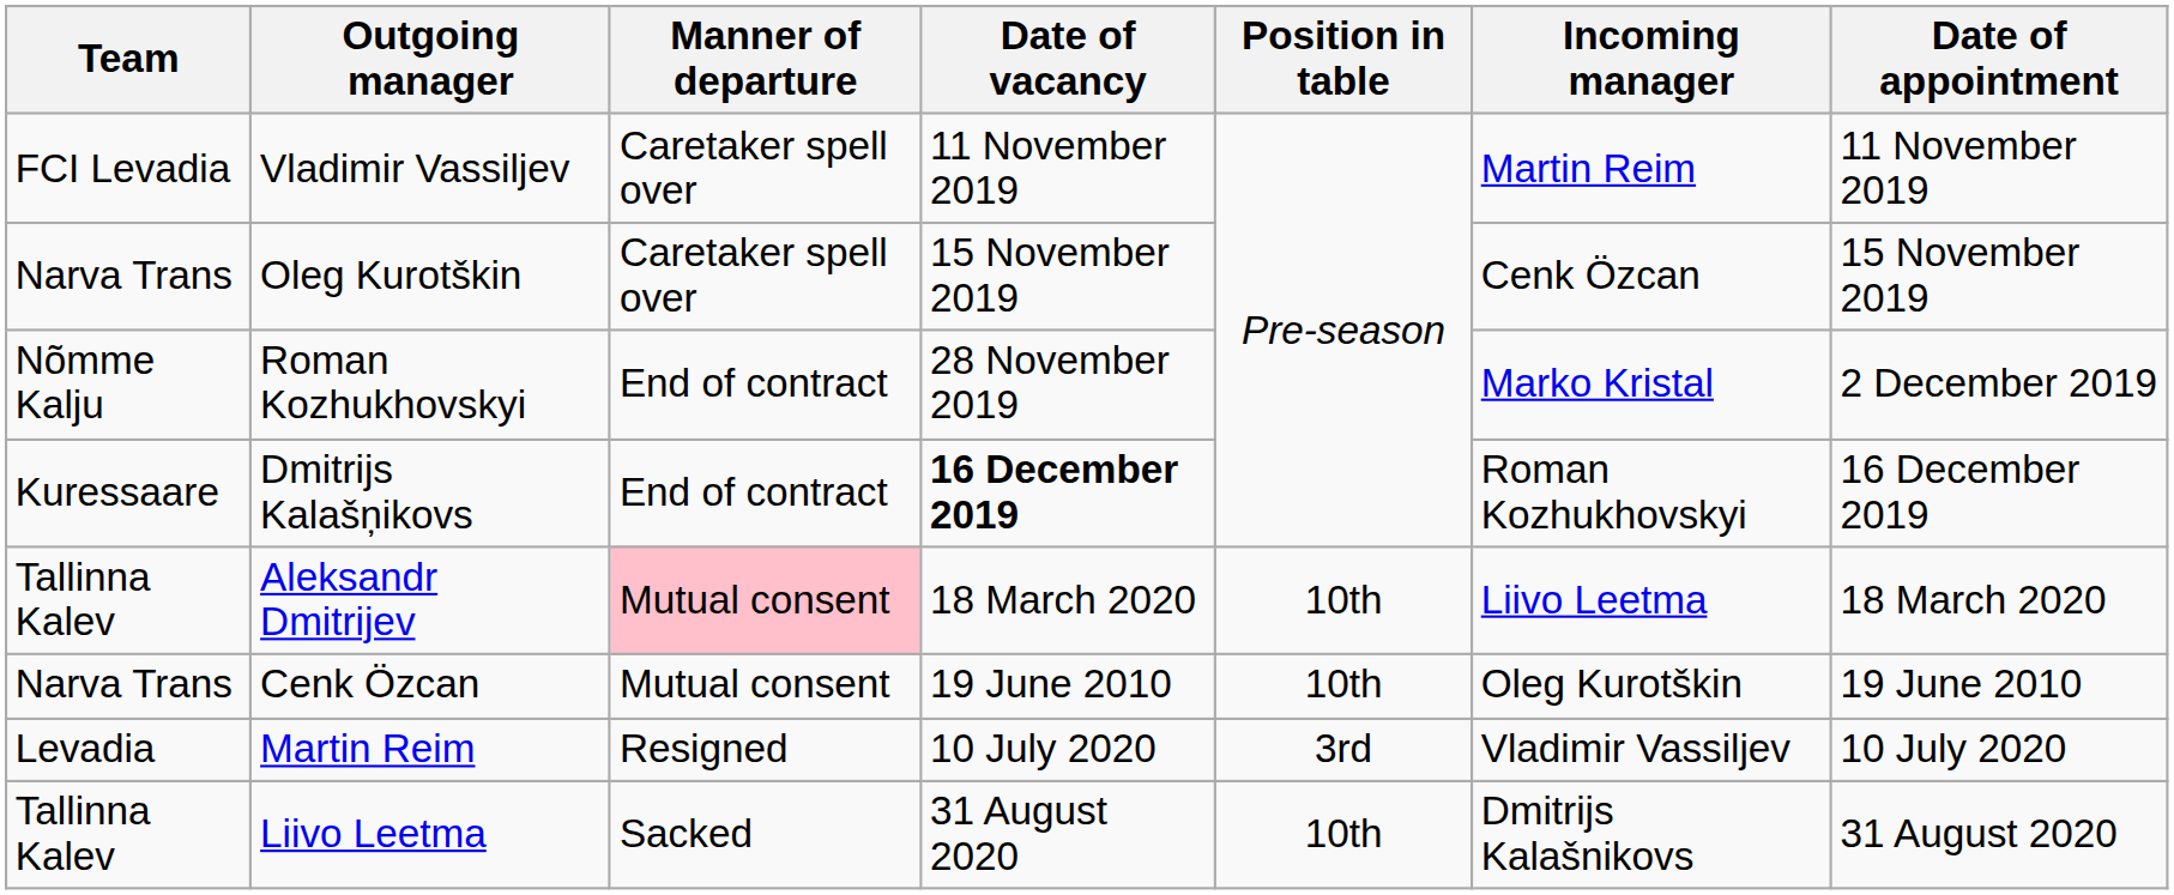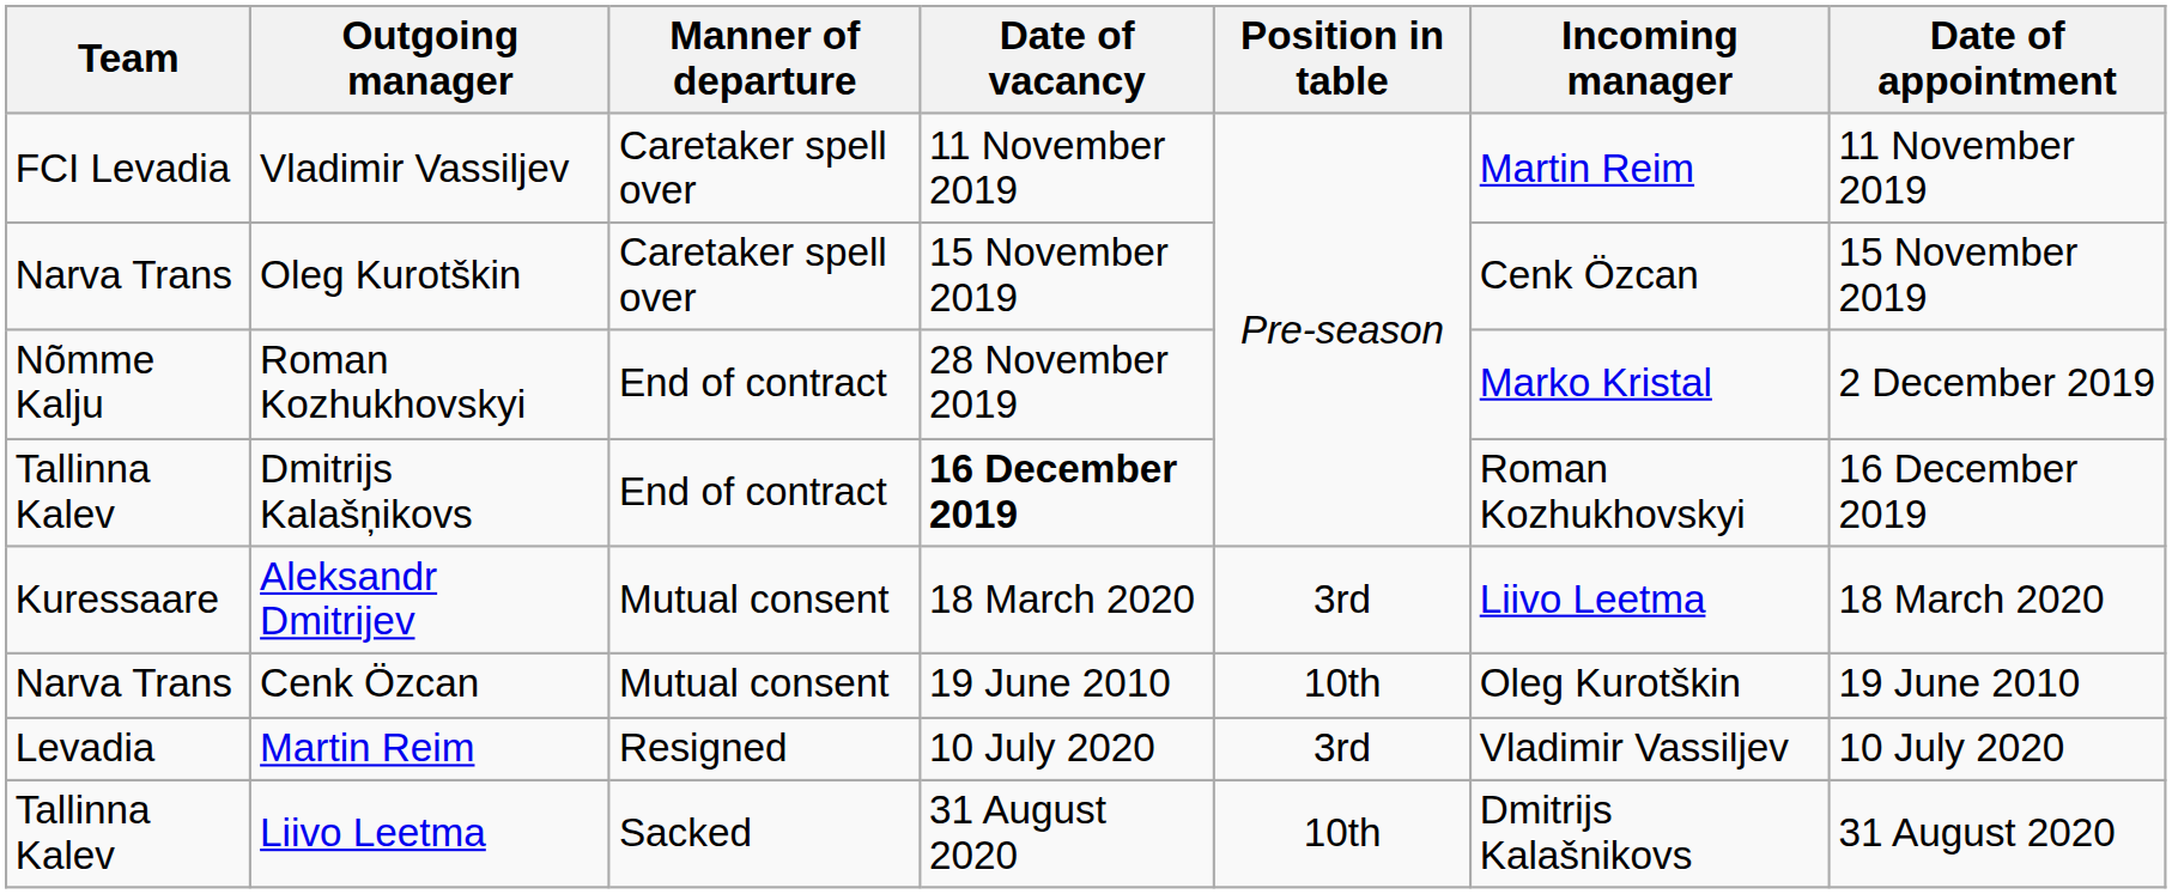 <table class="wikitable">
 <tr>
 <th>Team</th>
 <th>Outgoing manager</th>
 <th>Manner of departure</th>
 <th>Date of vacancy</th>
 <th>Position in table</th>
 <th>Incoming manager</th>
 <th>Date of appointment</th>
 </tr>
 <tr>
 <td>FCI Levadia</td>
 <td> Vladimir Vassiljev</td>
 <td>Caretaker spell over</td>
 <td>11 November 2019</td>
 <td rowspan=4 align=center><em>Pre-season</em></td>
 <td> <a href='#'>Martin Reim</a></td>
 <td>11 November 2019</td>
 </tr>
 <tr>
 <td>Narva Trans</td>
 <td> Oleg Kurotškin</td>
 <td>Caretaker spell over</td>
 <td>15 November 2019</td>
 <td> Cenk Özcan</td>
 <td>15 November 2019</td>
 </tr>
 <tr>
 <td>Nõmme Kalju</td>
 <td> Roman Kozhukhovskyi</td>
 <td>End of contract</td>
 <td>28 November 2019</td>
 <td> <a href='#'>Marko Kristal</a></td>
 <td>2 December 2019</td>
 </tr>
 <tr>
-<td>Kuressaare</td>
+<td>Tallinna Kalev</td>
 <td> Dmitrijs Kalašņikovs</td>
 <td>End of contract</td>
 <td><strong>16 December 2019</strong></td>
 <td> Roman Kozhukhovskyi</td>
 <td>16 December 2019</td>
 </tr>
 <tr>
-<td>Tallinna Kalev</td>
+<td>Kuressaare</td>
 <td> <a href='#'>Aleksandr Dmitrijev</a></td>
-<td style="background: pink;">Mutual consent</td>
+<td>Mutual consent</td>
 <td>18 March 2020</td>
-<td align=center>10th</td>
+<td align=center>3rd</td>
 <td> <a href='#'>Liivo Leetma</a></td>
 <td>18 March 2020</td>
 </tr>
 <tr>
 <td>Narva Trans</td>
 <td> Cenk Özcan</td>
 <td>Mutual consent</td>
 <td>19 June 2010</td>
 <td align=center>10th</td>
 <td> Oleg Kurotškin</td>
 <td>19 June 2010</td>
 </tr>
 <tr>
 <td>Levadia</td>
 <td> <a href='#'>Martin Reim</a></td>
 <td>Resigned</td>
 <td>10 July 2020</td>
 <td align=center>3rd</td>
 <td> Vladimir Vassiljev</td>
 <td>10 July 2020</td>
 </tr>
 <tr>
 <td>Tallinna Kalev</td>
 <td> <a href='#'>Liivo Leetma</a></td>
 <td>Sacked</td>
 <td>31 August 2020</td>
 <td align=center>10th</td>
 <td> Dmitrijs Kalašnikovs</td>
 <td>31 August 2020</td>
 </tr>
 </table>
